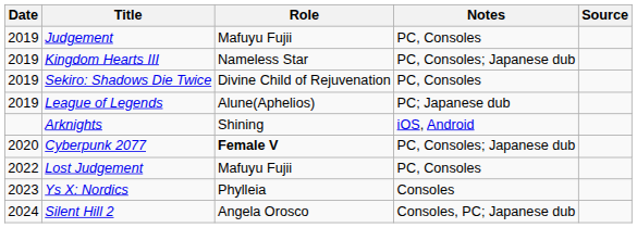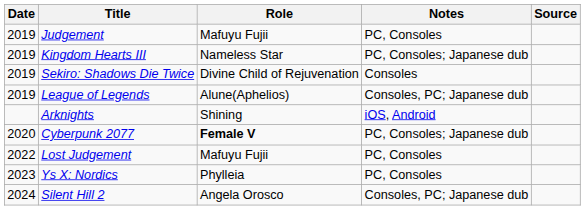 <table class="wikitable sortable plainrowheaders">
 <tr>
 <th>Date</th>
 <th>Title</th>
 <th>Role</th>
 <th class="unsortable">Notes</th>
 <th class="unsortable">Source</th>
 </tr>
 <tr>
 <td>2019</td>
 <td><em><a href='#'>Judgement</a></em></td>
 <td>Mafuyu Fujii</td>
 <td>PC, Consoles</td>
 <td></td>
 </tr>
 <tr>
 <td>2019</td>
 <td><em><a href='#'>Kingdom Hearts III</a></em></td>
 <td>Nameless Star</td>
 <td>PC, Consoles; Japanese dub</td>
 <td></td>
 </tr>
 <tr>
 <td>2019</td>
 <td><em><a href='#'>Sekiro: Shadows Die Twice</a></em></td>
 <td>Divine Child of Rejuvenation</td>
-<td>PC, Consoles</td>
+<td>Consoles</td>
 <td></td>
 </tr>
 <tr>
 <td>2019</td>
 <td><em><a href='#'>League of Legends</a></em></td>
 <td>Alune(Aphelios)</td>
-<td>PC; Japanese dub</td>
+<td>Consoles, PC; Japanese dub</td>
 <td></td>
 </tr>
 <tr>
 <td></td>
 <td><em><a href='#'>Arknights</a></em></td>
 <td>Shining</td>
 <td><a href='#'>iOS</a>, <a href='#'>Android</a></td>
 <td></td>
 </tr>
 <tr>
 <td>2020</td>
 <td><em><a href='#'>Cyberpunk 2077</a></em></td>
 <td><strong>Female V</strong></td>
 <td>PC, Consoles; Japanese dub</td>
 <td></td>
 </tr>
 <tr>
 <td>2022</td>
 <td><em><a href='#'>Lost Judgement</a></em></td>
 <td>Mafuyu Fujii</td>
 <td>PC, Consoles</td>
 <td></td>
 </tr>
 <tr>
 <td>2023</td>
 <td><em><a href='#'>Ys X: Nordics</a></em></td>
 <td>Phylleia</td>
-<td>Consoles</td>
+<td>PC, Consoles</td>
 <td></td>
 </tr>
 <tr>
 <td>2024</td>
 <td><em><a href='#'>Silent Hill 2</a></em></td>
 <td>Angela Orosco</td>
 <td>Consoles, PC; Japanese dub</td>
 <td></td>
 </tr>
 </table>
